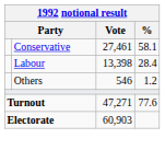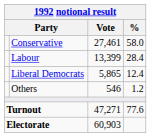 <table class="wikitable">
 <tr>
 <th colspan="4"><a href='#'>1992</a> <a href='#'>notional result</a></th>
 </tr>
 <tr>
 <th bgcolor="#DDDDFF" width="130px" colspan="2">Party</th>
 <th bgcolor="#DDDDFF" width="50px">Vote</th>
 <th bgcolor="#DDDDFF" width="30px">%</th>
 </tr>
 <tr>
 <td></td>
 <td><a href='#'>Conservative</a></td>
 <td align=right>27,461</td>
-<td align=right>58.1</td>
+<td align=right>58.0</td>
 </tr>
 <tr>
 <td></td>
 <td><a href='#'>Labour</a></td>
-<td align=right>13,398</td>
+<td align=right>13,399</td>
 <td align=right>28.4</td>
+</tr>
+<tr>
+<td></td>
+<td><a href='#'>Liberal Democrats</a></td>
+<td align=right>5,865</td>
+<td align=right>12.4</td>
 </tr>
 <tr>
 <td></td>
 <td>Others</td>
 <td align=right>546</td>
 <td align=right>1.2</td>
 </tr>
 <tr>
 <td colspan="4" bgcolor="#EAECF0"></td>
 </tr>
 <tr>
 <td colspan="2"><strong>Turnout</strong></td>
 <td align=right>47,271</td>
 <td align=right>77.6</td>
 </tr>
 <tr>
 <td colspan="2"><strong>Electorate</strong></td>
 <td align=right>60,903</td>
 </tr>
 </table>
